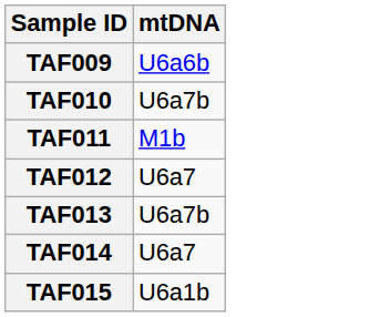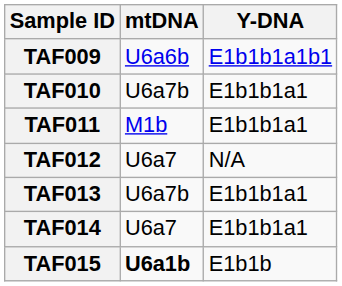 <table class="wikitable" style=" 10px;">
 <tr>
 <th>Sample ID</th>
 <th>mtDNA</th>
+<th>Y-DNA</th>
 </tr>
 <tr>
 <th>TAF009</th>
 <td><a href='#'>U6a6b</a></td>
+<td><a href='#'>E1b1b1a1b1</a></td>
 </tr>
 <tr>
 <th>TAF010</th>
 <td>U6a7b</td>
+<td>E1b1b1a1</td>
 </tr>
 <tr>
 <th>TAF011</th>
 <td><a href='#'>M1b</a></td>
+<td>E1b1b1a1</td>
 </tr>
 <tr>
 <th>TAF012</th>
 <td>U6a7</td>
+<td>N/A</td>
 </tr>
 <tr>
 <th>TAF013</th>
 <td>U6a7b</td>
+<td>E1b1b1a1</td>
 </tr>
 <tr>
 <th>TAF014</th>
 <td>U6a7</td>
+<td>E1b1b1a1</td>
 </tr>
 <tr>
 <th>TAF015</th>
-<td>U6a1b</td>
+<td><strong>U6a1b</strong></td>
+<td>E1b1b</td>
 </tr>
 </table>
